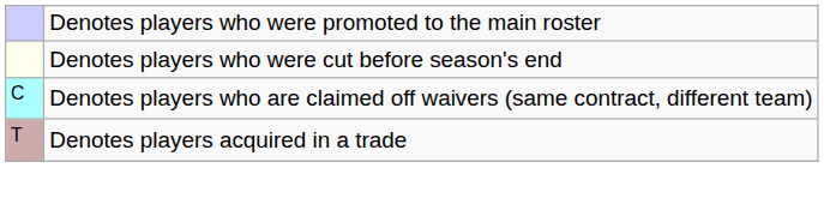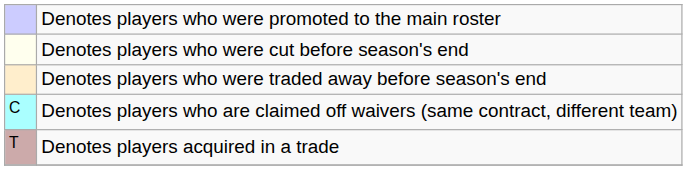 <table class="wikitable">
 <tr>
 <td style="width:20px; background:#ccf;"></td>
 <td>Denotes players who were promoted to the main roster</td>
 </tr>
 <tr>
 <td style="width:20px; background:#ffe;"></td>
 <td>Denotes players who were cut before season's end</td>
+</tr>
+<tr>
+<td style="width:20px; background:#fec;"></td>
+<td>Denotes players who were traded away before season's end</td>
 </tr>
 <tr>
 <td style="width:20px; background:#aff;"><sup>C</sup></td>
 <td>Denotes players who are claimed off waivers (same contract, different team)</td>
 </tr>
 <tr>
 <td style="width:20px; background:#caa;"><sup>T</sup></td>
 <td>Denotes players acquired in a trade</td>
 </tr>
 <tr>
 </tr>
 </table>
